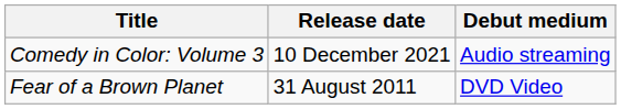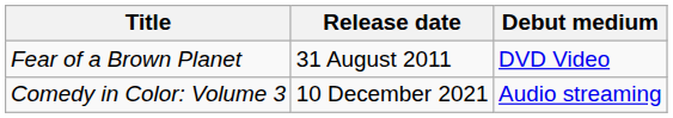 <table class="wikitable sortable">
 <tr>
 <th>Title</th>
 <th>Release date</th>
 <th>Debut medium</th>
 </tr>
 <tr>
+<td><em>Fear of a Brown Planet</em></td>
+<td>31 August 2011</td>
+<td><a href='#'>DVD Video</a></td>
+</tr>
+<tr>
 <td><em>Comedy in Color: Volume 3</em></td>
 <td>10 December 2021</td>
 <td><a href='#'>Audio streaming</a></td>
 </tr>
-<tr>
-<td><em>Fear of a Brown Planet</em></td>
-<td>31 August 2011</td>
-<td><a href='#'>DVD Video</a></td>
-</tr>
 </table>
